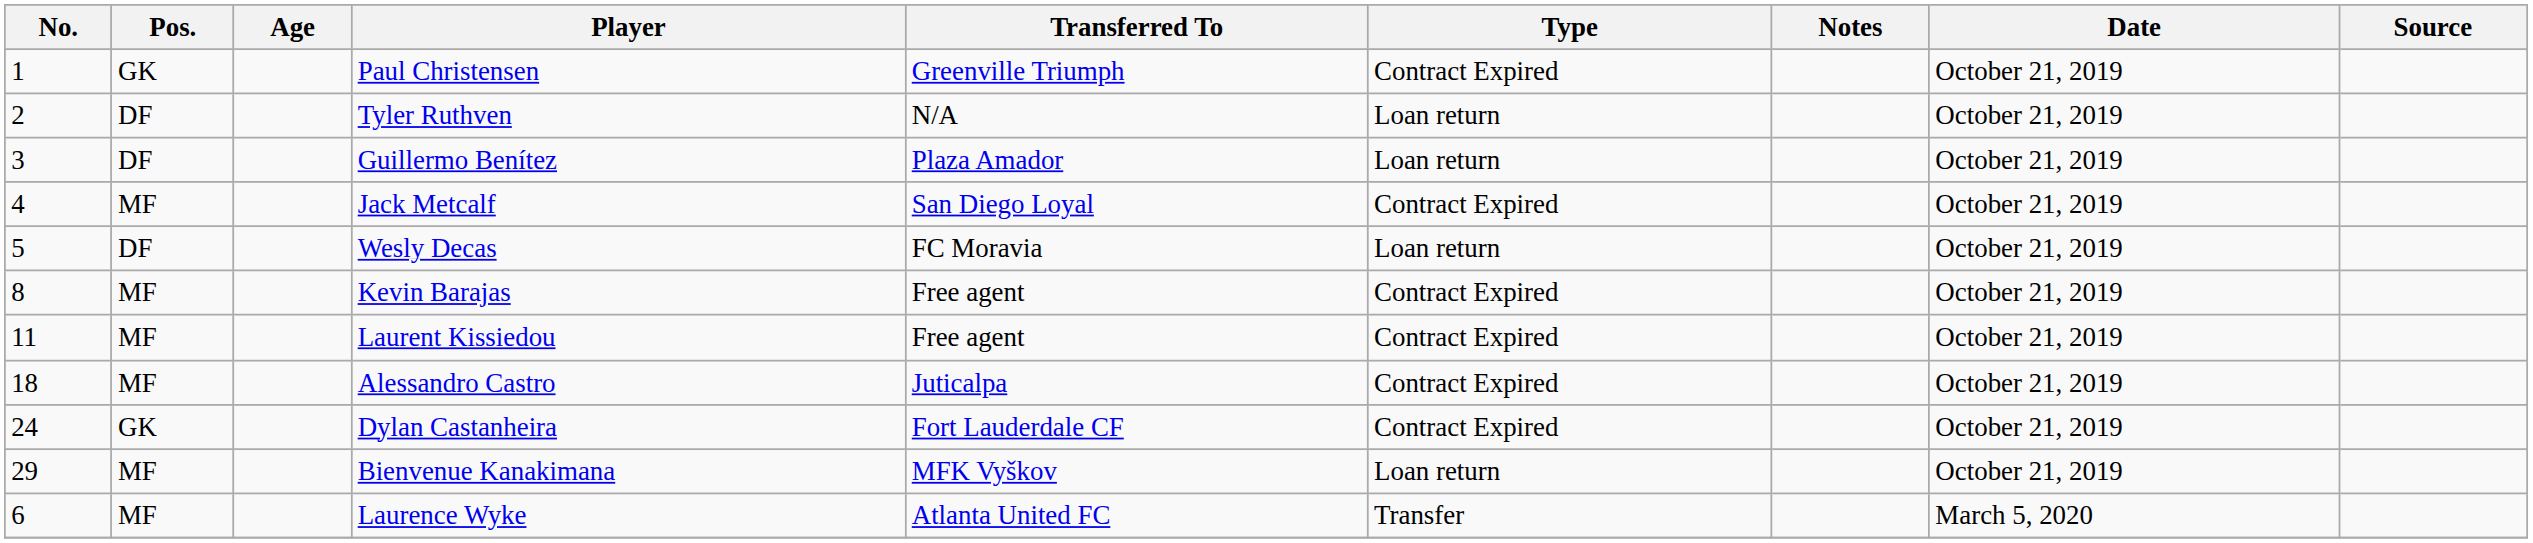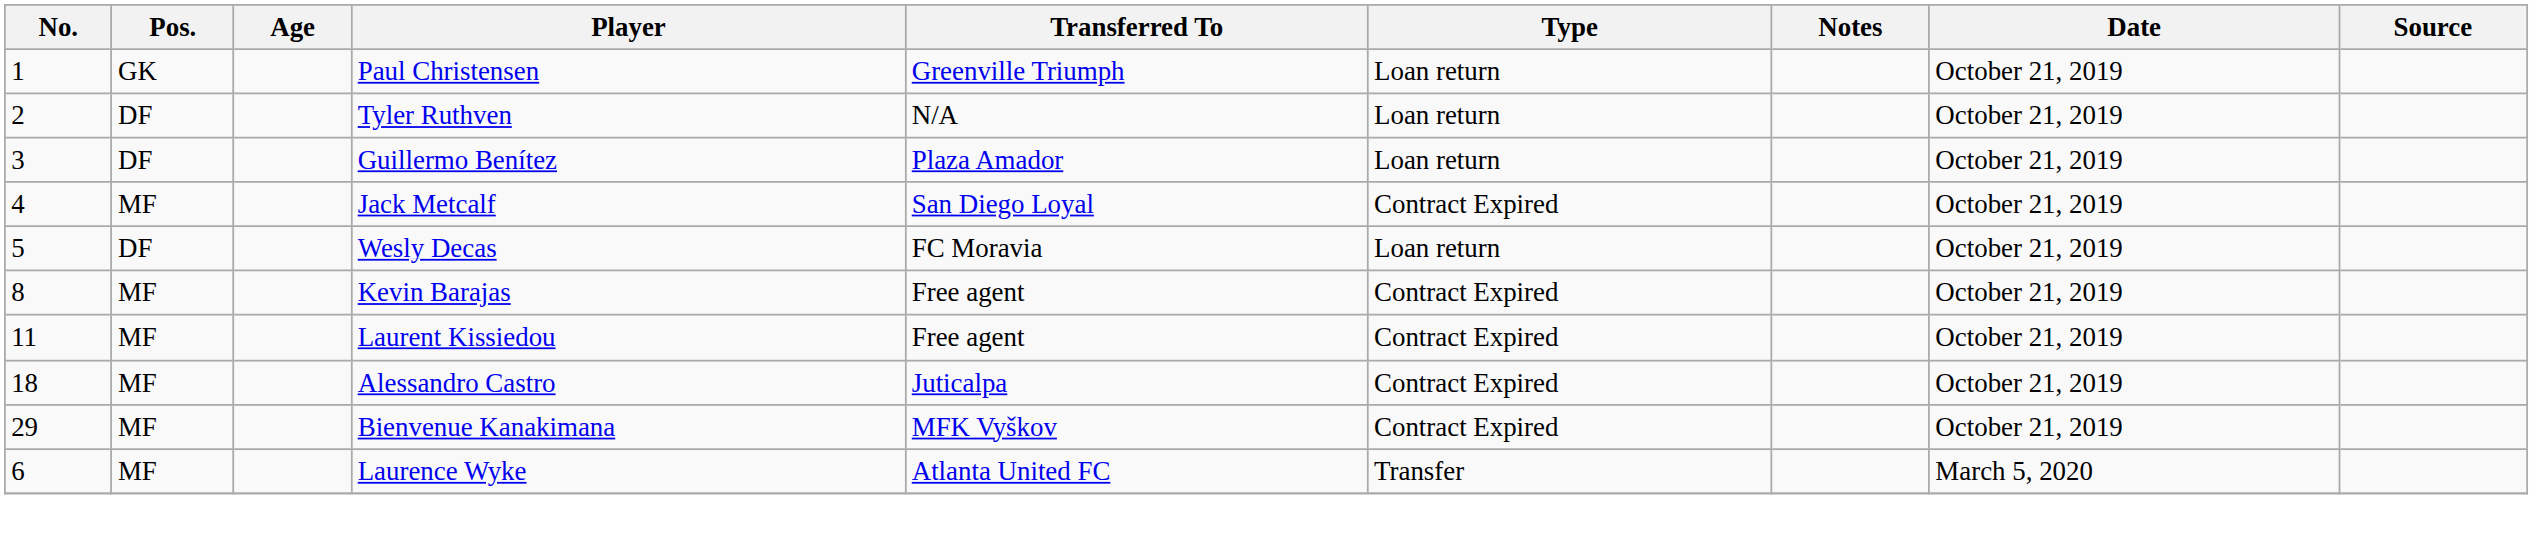 <table class="wikitable sortable" style="width:90%; text-align:center; font-size:95%; text-align:left;">
 <tr>
 <th><strong>No.</strong></th>
 <th><strong>Pos.</strong></th>
 <th><strong>Age</strong></th>
 <th><strong>Player</strong></th>
 <th><strong>Transferred To</strong></th>
 <th><strong>Type</strong></th>
 <th><strong>Notes</strong></th>
 <th><strong>Date</strong></th>
 <th><strong>Source</strong></th>
 </tr>
 <tr>
 <td>1</td>
 <td>GK</td>
 <td></td>
 <td> <a href='#'>Paul Christensen</a></td>
 <td> <a href='#'>Greenville Triumph</a></td>
-<td>Contract Expired</td>
+<td>Loan return</td>
 <td></td>
 <td>October 21, 2019</td>
 <td></td>
 </tr>
 <tr>
 <td>2</td>
 <td>DF</td>
 <td></td>
 <td> <a href='#'>Tyler Ruthven</a></td>
 <td>N/A</td>
 <td>Loan return</td>
 <td></td>
 <td>October 21, 2019</td>
 <td></td>
 </tr>
 <tr>
 <td>3</td>
 <td>DF</td>
 <td></td>
 <td> <a href='#'>Guillermo Benítez</a></td>
 <td> <a href='#'>Plaza Amador</a></td>
 <td>Loan return</td>
 <td></td>
 <td>October 21, 2019</td>
 <td></td>
 </tr>
 <tr>
 <td>4</td>
 <td>MF</td>
 <td></td>
 <td> <a href='#'>Jack Metcalf</a></td>
 <td> <a href='#'>San Diego Loyal</a></td>
 <td>Contract Expired</td>
 <td></td>
 <td>October 21, 2019</td>
 <td></td>
 </tr>
 <tr>
 <td>5</td>
 <td>DF</td>
 <td></td>
 <td> <a href='#'>Wesly Decas</a></td>
 <td> FC Moravia</td>
 <td>Loan return</td>
 <td></td>
 <td>October 21, 2019</td>
 <td></td>
 </tr>
 <tr>
 <td>8</td>
 <td>MF</td>
 <td></td>
 <td> <a href='#'>Kevin Barajas</a></td>
 <td>Free agent</td>
 <td>Contract Expired</td>
 <td></td>
 <td>October 21, 2019</td>
 <td></td>
 </tr>
 <tr>
 <td>11</td>
 <td>MF</td>
 <td></td>
 <td> <a href='#'>Laurent Kissiedou</a></td>
 <td>Free agent</td>
 <td>Contract Expired</td>
 <td></td>
 <td>October 21, 2019</td>
 <td></td>
 </tr>
 <tr>
 <td>18</td>
 <td>MF</td>
 <td></td>
 <td> <a href='#'>Alessandro Castro</a></td>
 <td> <a href='#'>Juticalpa</a></td>
 <td>Contract Expired</td>
 <td></td>
 <td>October 21, 2019</td>
 <td></td>
 </tr>
 <tr>
-<td>24</td>
-<td>GK</td>
-<td></td>
-<td> <a href='#'>Dylan Castanheira</a></td>
-<td> <a href='#'>Fort Lauderdale CF</a></td>
-<td>Contract Expired</td>
-<td></td>
-<td>October 21, 2019</td>
-<td></td>
-</tr>
-<tr>
 <td>29</td>
 <td>MF</td>
 <td></td>
 <td> <a href='#'>Bienvenue Kanakimana</a></td>
 <td> <a href='#'>MFK Vyškov</a></td>
-<td>Loan return</td>
+<td>Contract Expired</td>
 <td></td>
 <td>October 21, 2019</td>
 <td></td>
 </tr>
 <tr>
 <td>6</td>
 <td>MF</td>
 <td></td>
 <td> <a href='#'>Laurence Wyke</a></td>
 <td> <a href='#'>Atlanta United FC</a></td>
 <td>Transfer</td>
 <td></td>
 <td>March 5, 2020</td>
 <td></td>
 </tr>
 <tr>
 </tr>
 </table>
